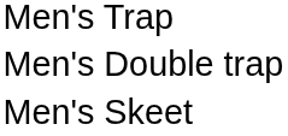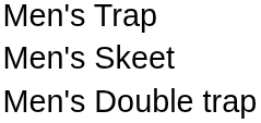 <table>
 <tr>
 <td>Men's Trap</td>
+<td></td>
+<td></td>
+<td></td>
+</tr>
+<tr>
+<td>Men's Skeet</td>
 <td></td>
 <td></td>
 <td></td>
 </tr>
 <tr>
 <td>Men's Double trap</td>
 <td></td>
 <td></td>
 <td></td>
 </tr>
-<tr>
-<td>Men's Skeet</td>
-<td></td>
-<td></td>
-<td></td>
-</tr>
 </table>
